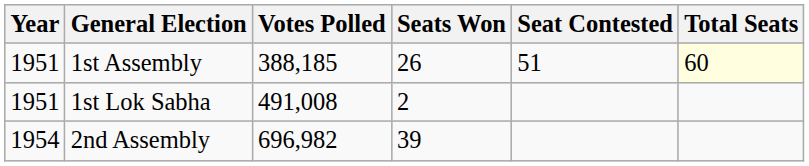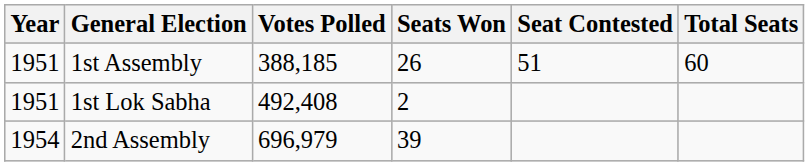 <table class="wikitable">
 <tr>
 <th>Year</th>
 <th>General Election</th>
 <th>Votes Polled</th>
 <th>Seats Won</th>
 <th>Seat Contested</th>
 <th>Total Seats</th>
 </tr>
 <tr>
 <td>1951</td>
 <td>1st Assembly</td>
 <td>388,185</td>
 <td>26</td>
 <td>51</td>
-<td style="background: lightyellow;">60</td>
+<td>60</td>
 </tr>
 <tr>
 <td>1951</td>
 <td>1st Lok Sabha</td>
-<td>491,008</td>
+<td>492,408</td>
 <td>2</td>
 <td></td>
 <td></td>
 </tr>
 <tr>
 <td>1954</td>
 <td>2nd Assembly</td>
-<td>696,982</td>
+<td>696,979</td>
 <td>39</td>
 <td></td>
 <td></td>
 </tr>
 </table>
